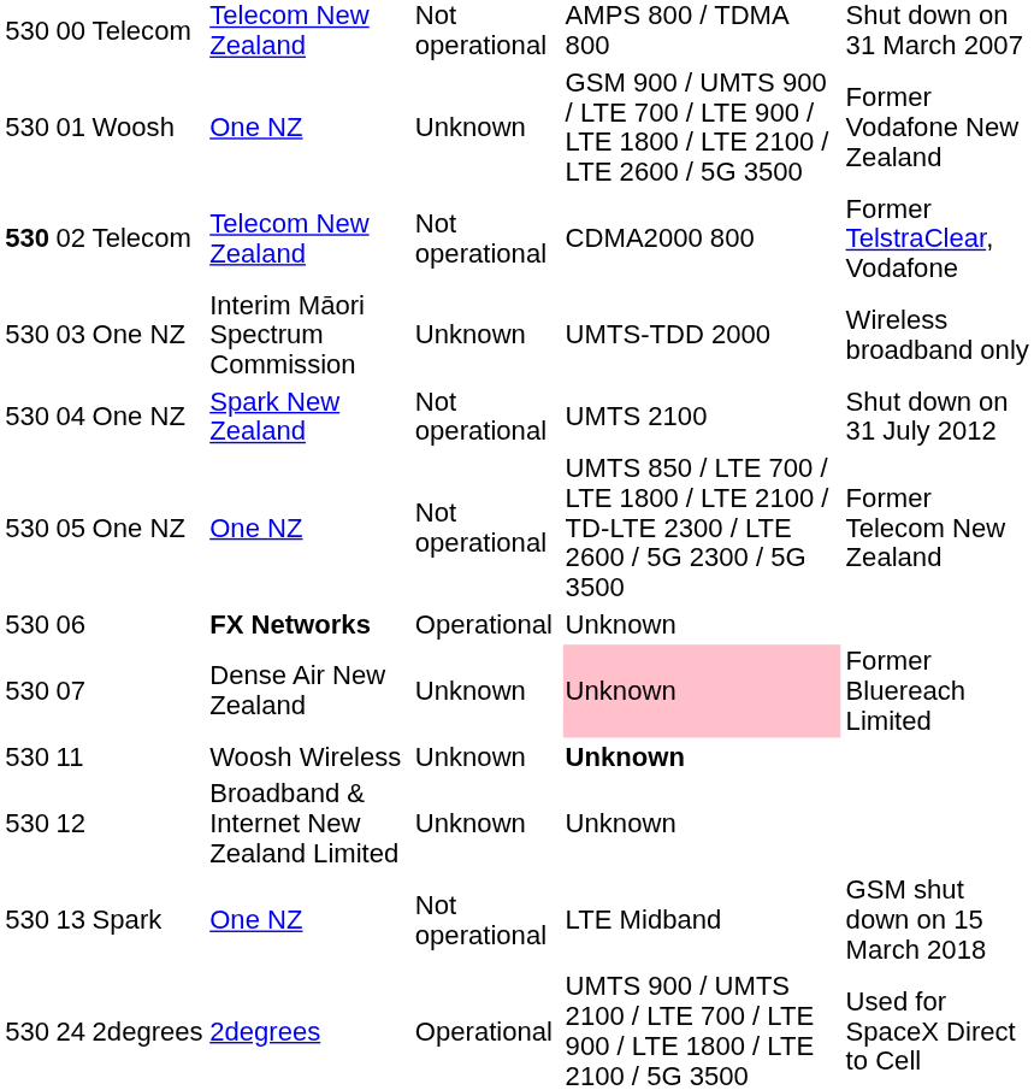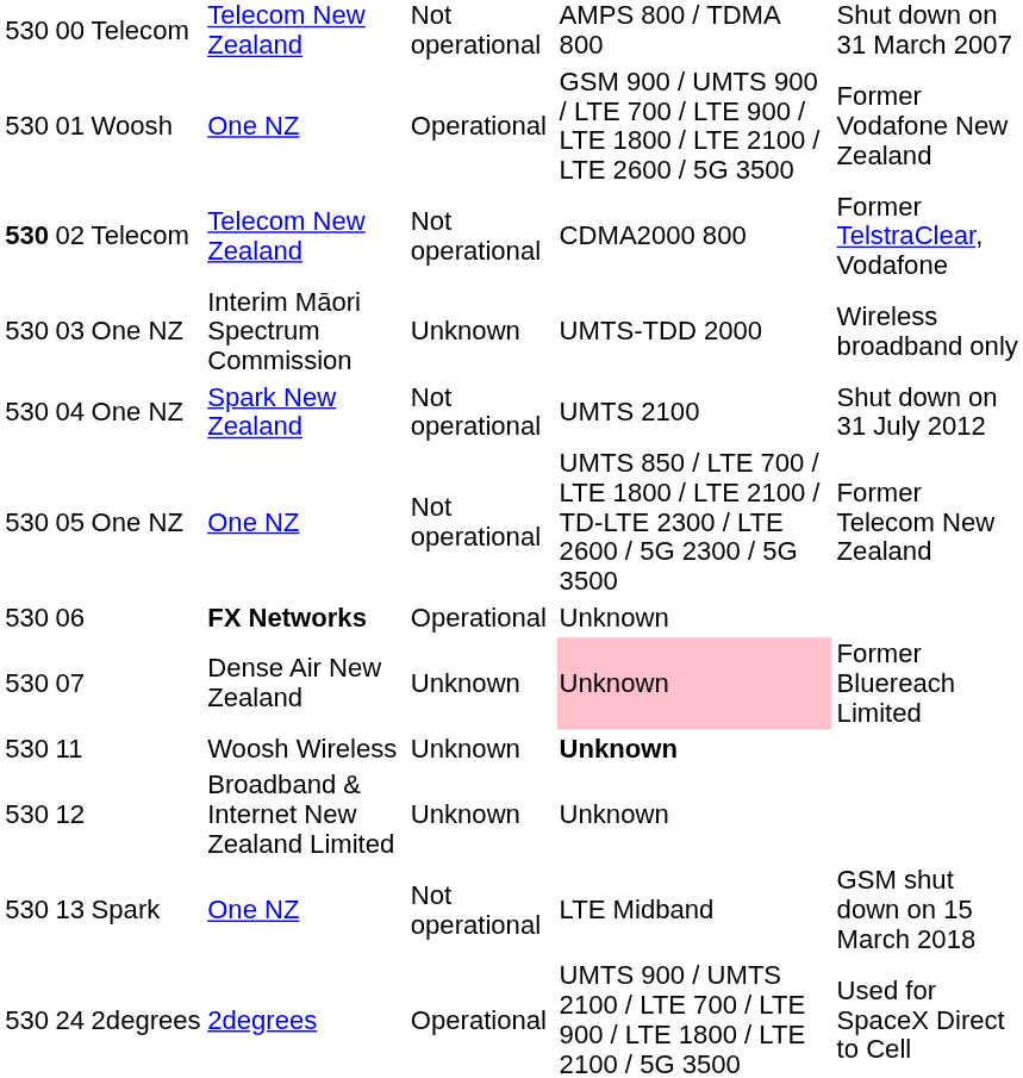 <table>
 <tr>
 <td>530</td>
 <td>00</td>
 <td>Telecom</td>
 <td><a href='#'>Telecom New Zealand</a></td>
 <td>Not operational</td>
 <td>AMPS 800 / TDMA 800</td>
 <td>Shut down on 31 March 2007</td>
 </tr>
 <tr>
 <td>530</td>
 <td>01</td>
 <td>Woosh</td>
 <td><a href='#'>One NZ</a></td>
-<td>Unknown</td>
+<td>Operational</td>
 <td>GSM 900 / UMTS 900 / LTE 700 / LTE 900 / LTE 1800 / LTE 2100 / LTE 2600 / 5G 3500</td>
 <td>Former Vodafone New Zealand</td>
 </tr>
 <tr>
 <td><strong>530</strong></td>
 <td>02</td>
 <td>Telecom</td>
 <td><a href='#'>Telecom New Zealand</a></td>
 <td>Not operational</td>
 <td>CDMA2000 800</td>
 <td>Former <a href='#'>TelstraClear</a>, Vodafone</td>
 </tr>
 <tr>
 <td>530</td>
 <td>03</td>
 <td>One NZ</td>
 <td>Interim Māori Spectrum Commission</td>
 <td>Unknown</td>
 <td>UMTS-TDD 2000</td>
 <td>Wireless broadband only</td>
 </tr>
 <tr>
 <td>530</td>
 <td>04</td>
 <td>One NZ</td>
 <td><a href='#'>Spark New Zealand</a></td>
 <td>Not operational</td>
 <td>UMTS 2100</td>
 <td>Shut down on 31 July 2012</td>
 </tr>
 <tr>
 <td>530</td>
 <td>05</td>
 <td>One NZ</td>
 <td><a href='#'>One NZ</a></td>
 <td>Not operational</td>
 <td>UMTS 850 / LTE 700 / LTE 1800 / LTE 2100 / TD-LTE 2300 / LTE 2600 / 5G 2300 / 5G 3500</td>
 <td>Former Telecom New Zealand</td>
 </tr>
 <tr>
 <td>530</td>
 <td>06</td>
 <td></td>
 <td><strong>FX Networks</strong></td>
 <td>Operational</td>
 <td>Unknown</td>
 <td></td>
 </tr>
 <tr>
 <td>530</td>
 <td>07</td>
 <td></td>
 <td>Dense Air New Zealand</td>
 <td>Unknown</td>
 <td style="background: pink;">Unknown</td>
 <td>Former Bluereach Limited</td>
 </tr>
 <tr>
 <td>530</td>
 <td>11</td>
 <td></td>
 <td>Woosh Wireless</td>
 <td>Unknown</td>
 <td><strong>Unknown</strong></td>
 <td></td>
 </tr>
 <tr>
 <td>530</td>
 <td>12</td>
 <td></td>
 <td>Broadband & Internet New Zealand Limited</td>
 <td>Unknown</td>
 <td>Unknown</td>
 <td></td>
 </tr>
 <tr>
 <td>530</td>
 <td>13</td>
 <td>Spark</td>
 <td><a href='#'>One NZ</a></td>
 <td>Not operational</td>
 <td>LTE Midband</td>
 <td>GSM shut down on 15 March 2018</td>
 </tr>
 <tr>
 <td>530</td>
 <td>24</td>
 <td>2degrees</td>
 <td><a href='#'>2degrees</a></td>
 <td>Operational</td>
 <td>UMTS 900 / UMTS 2100 / LTE 700 / LTE 900 / LTE 1800 / LTE 2100 / 5G 3500</td>
 <td> Used for SpaceX Direct to Cell</td>
 </tr>
 </table>
